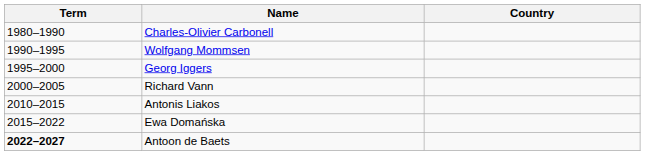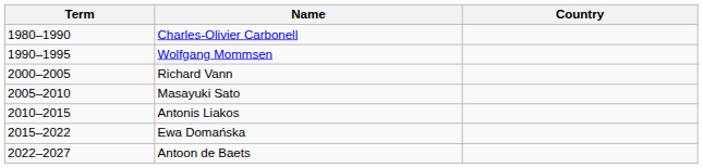 <table class="wikitable sortable" style="table-layout: fixed; width:100%">
 <tr>
 <th scope=col style="width: 45px">Term</th>
 <th scope=col style="width: 100px">Name</th>
 <th scope=col style="width: 75px">Country</th>
 </tr>
 <tr>
 <td>1980–1990</td>
 <td><a href='#'>Charles-Olivier Carbonell</a></td>
 <td></td>
 </tr>
 <tr>
 <td>1990–1995</td>
 <td><a href='#'>Wolfgang Mommsen</a></td>
 <td></td>
 </tr>
 <tr>
-<td>1995–2000</td>
-<td><a href='#'>Georg Iggers</a></td>
+<td>2000–2005</td>
+<td>Richard Vann</td>
 <td></td>
 </tr>
 <tr>
-<td>2000–2005</td>
-<td>Richard Vann</td>
+<td>2005–2010</td>
+<td>Masayuki Sato</td>
 <td></td>
 </tr>
 <tr>
 <td>2010–2015</td>
 <td>Antonis Liakos</td>
 <td></td>
 </tr>
 <tr>
 <td>2015–2022</td>
 <td>Ewa Domańska</td>
 <td></td>
 </tr>
 <tr>
-<td><strong>2022–2027</strong></td>
+<td>2022–2027</td>
 <td>Antoon de Baets</td>
 <td></td>
 </tr>
 </table>
